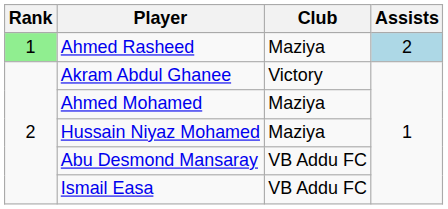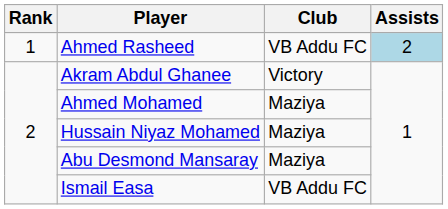 <table class="wikitable" style="text-align:center">
 <tr>
 <th>Rank</th>
 <th>Player</th>
 <th>Club</th>
 <th>Assists</th>
 </tr>
 <tr>
-<td rowspan="1" style="background: lightgreen;">1</td>
+<td rowspan="1">1</td>
 <td align="left"> <a href='#'>Ahmed Rasheed</a></td>
-<td align="left">Maziya</td>
+<td align="left">VB Addu FC</td>
 <td rowspan="1" style="background: lightblue;">2</td>
 </tr>
 <tr>
 <td rowspan="5">2</td>
 <td align="left"> <a href='#'>Akram Abdul Ghanee</a></td>
 <td align="left">Victory</td>
 <td rowspan="5">1</td>
 </tr>
 <tr>
 <td align="left"> <a href='#'>Ahmed Mohamed</a></td>
 <td align="left">Maziya</td>
 </tr>
 <tr>
 <td align="left"> <a href='#'>Hussain Niyaz Mohamed</a></td>
 <td align="left">Maziya</td>
 </tr>
 <tr>
 <td align="left"> <a href='#'>Abu Desmond Mansaray</a></td>
-<td align="left">VB Addu FC</td>
+<td align="left">Maziya</td>
 </tr>
 <tr>
 <td align="left"> <a href='#'>Ismail Easa</a></td>
 <td align="left">VB Addu FC</td>
 </tr>
 </table>
